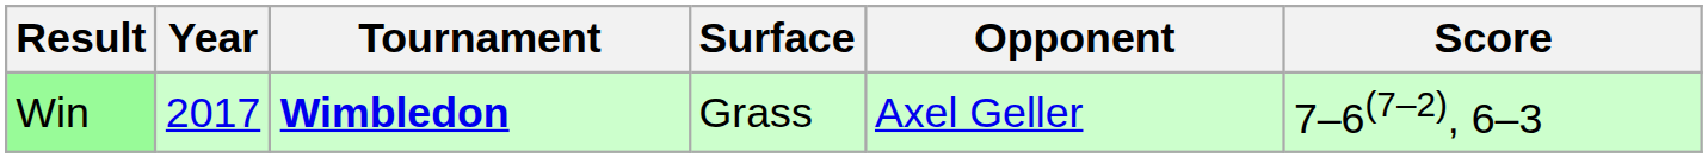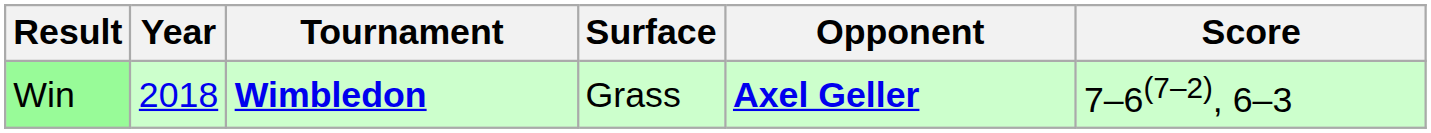 <table class="wikitable">
 <tr>
 <th>Result</th>
 <th>Year</th>
 <th width=150>Tournament</th>
 <th>Surface</th>
 <th width=150>Opponent</th>
 <th width=150>Score</th>
 </tr>
 <tr style="background:#cfc;">
 <td bgcolor=98fb98>Win</td>
-<td><a href='#'>2017</a></td>
+<td><a href='#'>2018</a></td>
 <td><strong><a href='#'>Wimbledon</a></strong></td>
 <td>Grass</td>
-<td> <a href='#'>Axel Geller</a></td>
+<td><strong> <a href='#'>Axel Geller</a></strong></td>
 <td>7–6<sup>(7–2)</sup>, 6–3</td>
 </tr>
 </table>
